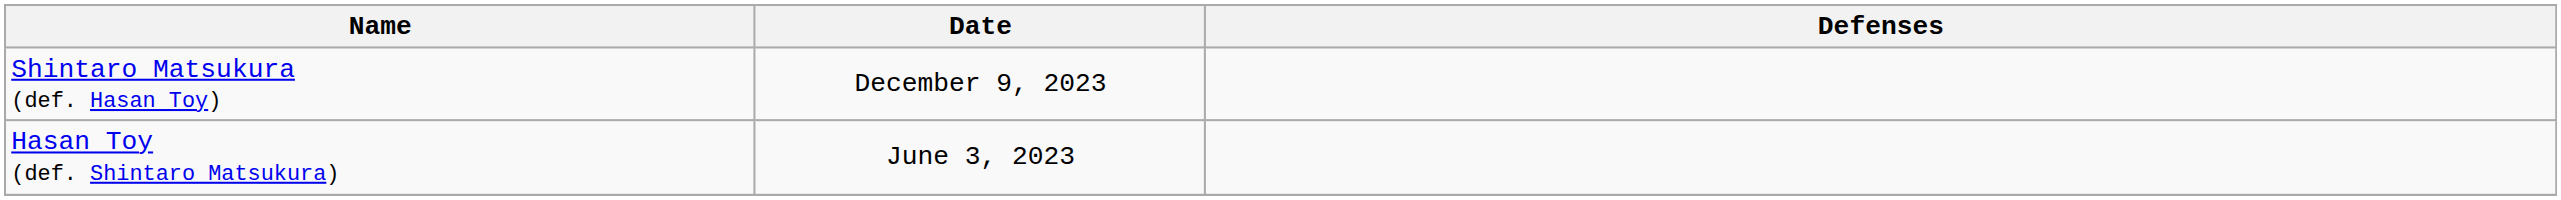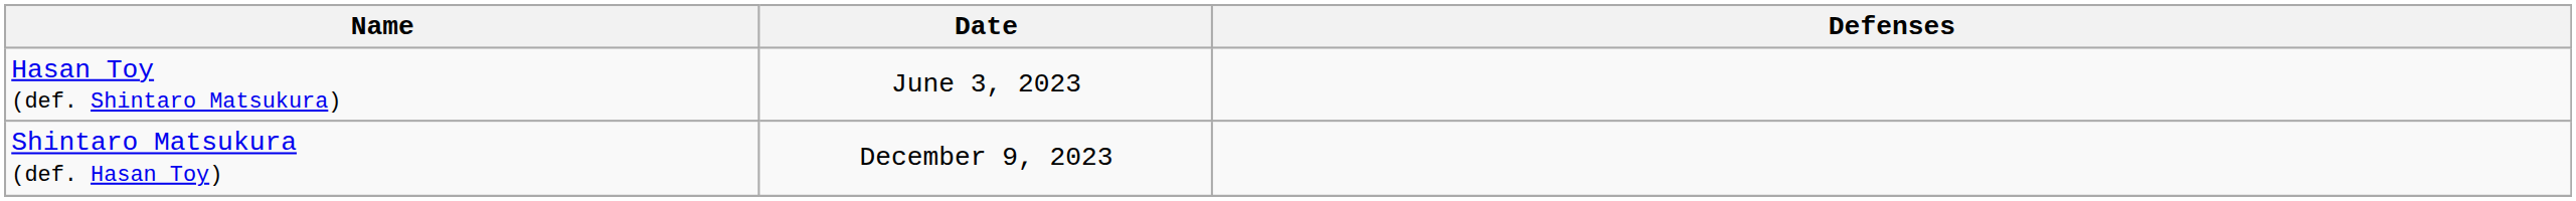 <table class="wikitable" width=100%>
 <tr>
 <th width=25%>Name</th>
 <th width=15%>Date</th>
 <th width=45%>Defenses</th>
 </tr>
 <tr>
+<td align=left> <a href='#'>Hasan Toy</a> <br><small>(def. <a href='#'>Shintaro Matsukura</a>)</small></td>
+<td align=center>June 3, 2023</td>
+<td></td>
+</tr>
+<tr>
 <td align=left> <a href='#'>Shintaro Matsukura</a> <br><small>(def. <a href='#'>Hasan Toy</a>)</small></td>
 <td align=center>December 9, 2023</td>
 <td></td>
 </tr>
 <tr>
-<td align=left> <a href='#'>Hasan Toy</a> <br><small>(def. <a href='#'>Shintaro Matsukura</a>)</small></td>
-<td align=center>June 3, 2023</td>
-<td></td>
-</tr>
-<tr>
 </tr>
 </table>
